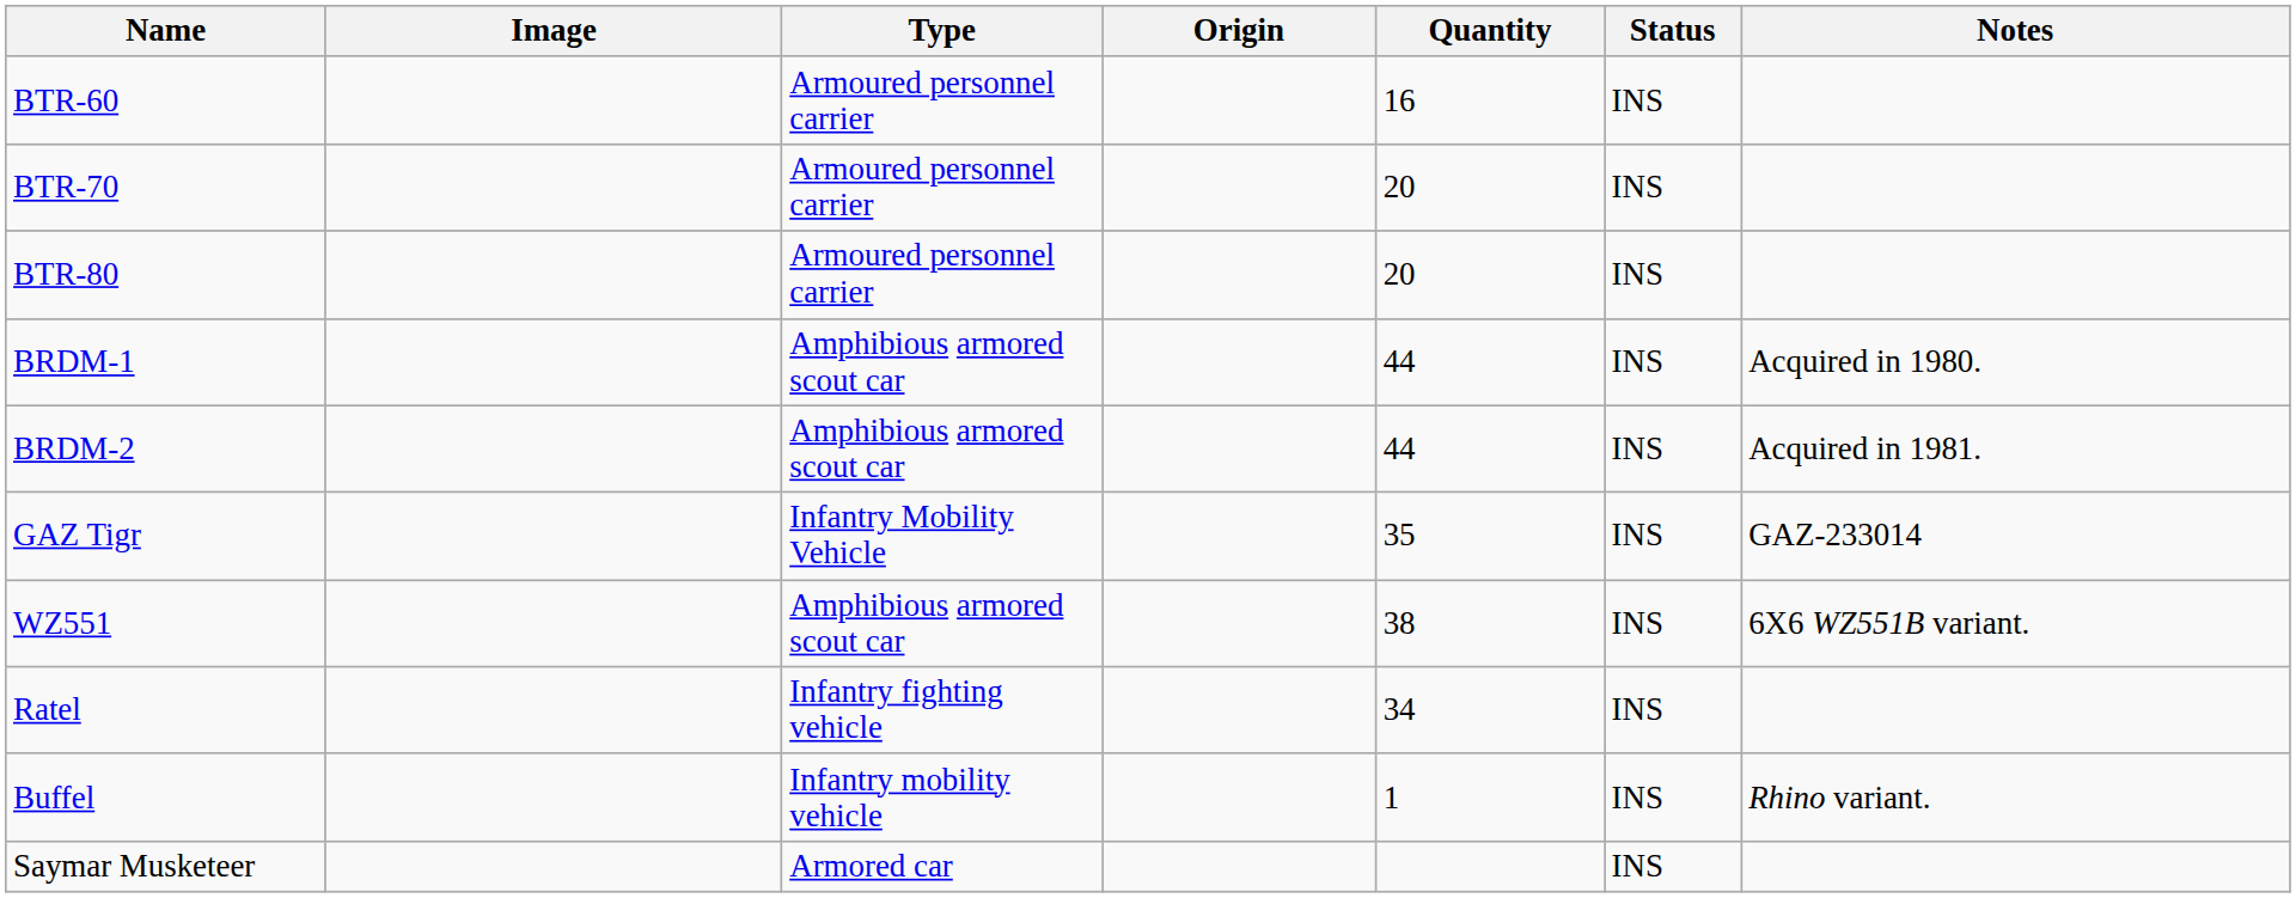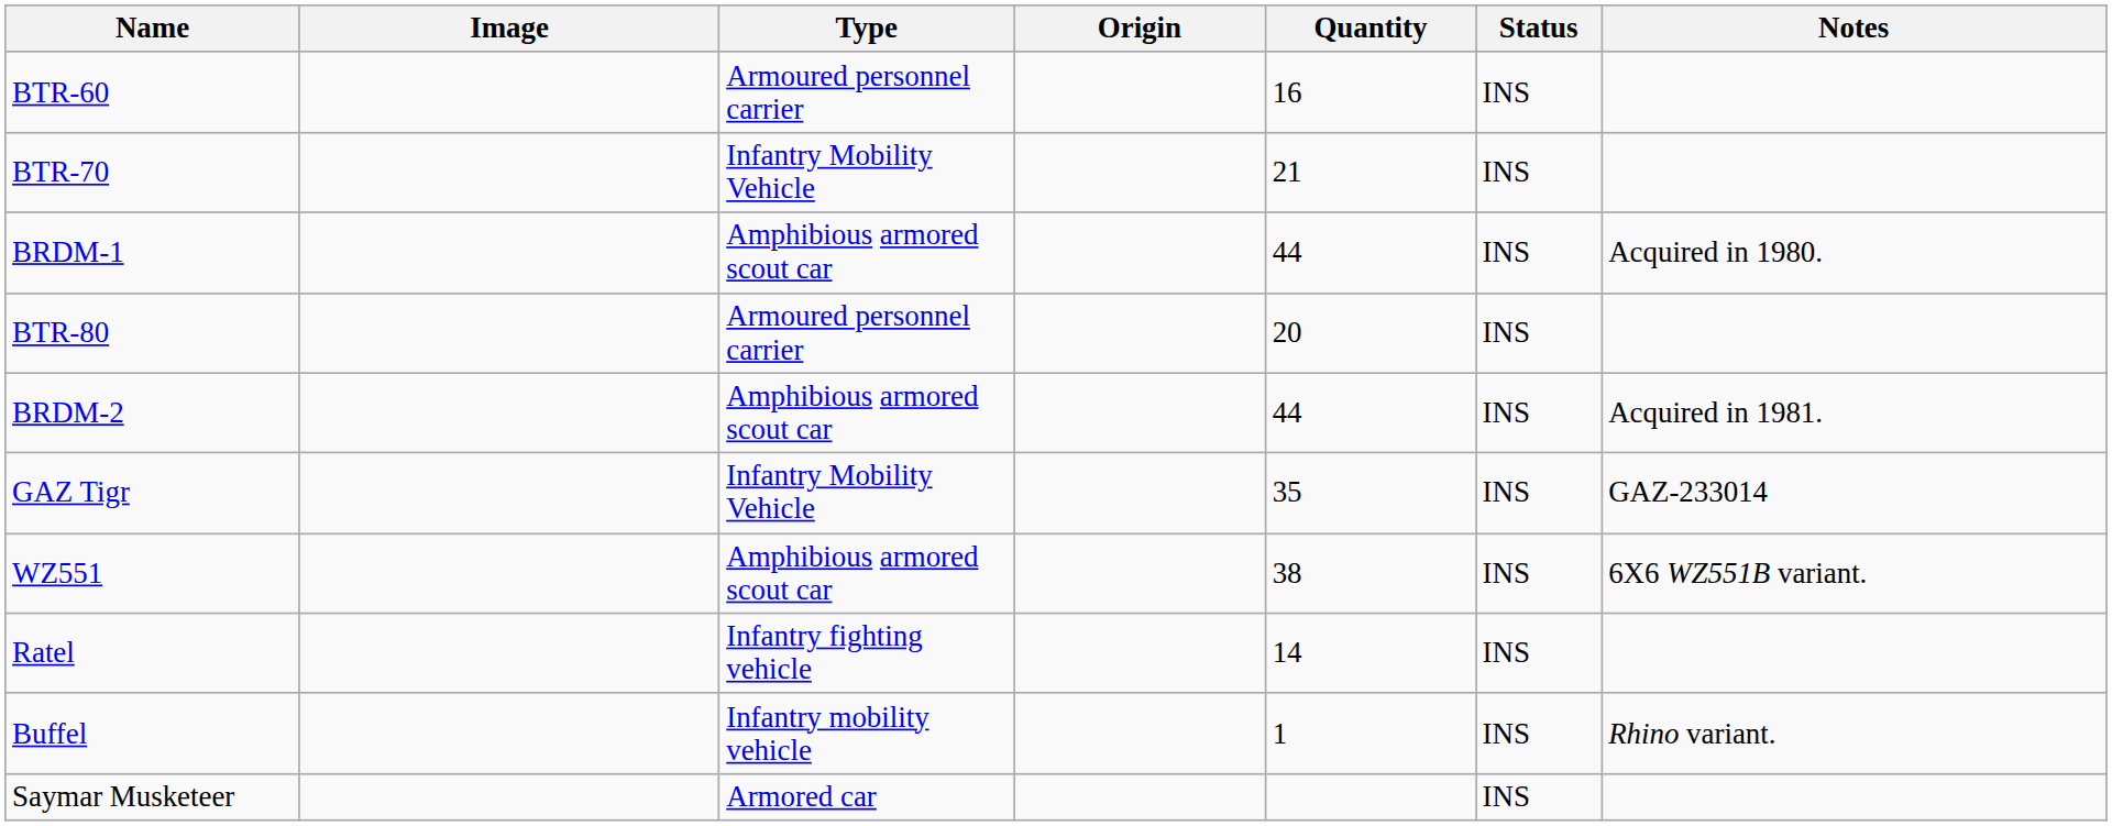 <table class="wikitable" style="width:90%;">
 <tr>
 <th width=14%>Name</th>
 <th width=20%>Image</th>
 <th width=14%>Type</th>
 <th width=12%>Origin</th>
 <th width=10%>Quantity</th>
 <th width=06%>Status</th>
 <th width=24%>Notes</th>
 </tr>
 <tr>
 <td><a href='#'>BTR-60</a></td>
 <td></td>
 <td><a href='#'>Armoured personnel carrier</a></td>
 <td></td>
 <td>16</td>
 <td>INS</td>
 <td></td>
 </tr>
 <tr>
 <td><a href='#'>BTR-70</a></td>
 <td></td>
-<td><a href='#'>Armoured personnel carrier</a></td>
+<td><a href='#'>Infantry Mobility Vehicle</a></td>
 <td></td>
-<td>20</td>
-<td>INS</td>
-<td></td>
-</tr>
-<tr>
-<td><a href='#'>BTR-80</a></td>
-<td></td>
-<td><a href='#'>Armoured personnel carrier</a></td>
-<td></td>
-<td>20</td>
+<td>21</td>
 <td>INS</td>
 <td></td>
 </tr>
 <tr>
 <td><a href='#'>BRDM-1</a></td>
 <td></td>
 <td><a href='#'>Amphibious</a> <a href='#'>armored scout car</a></td>
 <td></td>
 <td>44</td>
 <td>INS</td>
 <td>Acquired in 1980.</td>
+</tr>
+<tr>
+<td><a href='#'>BTR-80</a></td>
+<td></td>
+<td><a href='#'>Armoured personnel carrier</a></td>
+<td></td>
+<td>20</td>
+<td>INS</td>
+<td></td>
 </tr>
 <tr>
 <td><a href='#'>BRDM-2</a></td>
 <td></td>
 <td><a href='#'>Amphibious</a> <a href='#'>armored scout car</a></td>
 <td></td>
 <td>44</td>
 <td>INS</td>
 <td>Acquired in 1981.</td>
 </tr>
 <tr>
 <td><a href='#'>GAZ Tigr</a></td>
 <td></td>
 <td><a href='#'>Infantry Mobility Vehicle</a></td>
 <td></td>
 <td>35</td>
 <td>INS</td>
 <td>GAZ-233014</td>
 </tr>
 <tr>
 <td><a href='#'>WZ551</a></td>
 <td></td>
 <td><a href='#'>Amphibious</a> <a href='#'>armored scout car</a></td>
 <td></td>
 <td>38</td>
 <td>INS</td>
 <td>6X6 <em>WZ551B</em> variant.</td>
 </tr>
 <tr>
 <td><a href='#'>Ratel</a></td>
 <td></td>
 <td><a href='#'>Infantry fighting vehicle</a></td>
 <td></td>
-<td>34</td>
+<td>14</td>
 <td>INS</td>
 <td></td>
 </tr>
 <tr>
 <td><a href='#'>Buffel</a></td>
 <td></td>
 <td><a href='#'>Infantry mobility vehicle</a></td>
 <td></td>
 <td>1</td>
 <td>INS</td>
 <td><em>Rhino</em> variant.</td>
 </tr>
 <tr>
 <td>Saymar Musketeer</td>
 <td></td>
 <td><a href='#'>Armored car</a></td>
 <td></td>
 <td></td>
 <td>INS</td>
 <td></td>
 </tr>
 </table>
